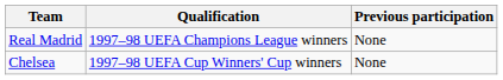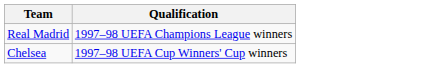 <table class="wikitable">
 <tr>
 <th>Team</th>
 <th>Qualification</th>
-<th>Previous participation</th>
 </tr>
 <tr>
 <td> <a href='#'>Real Madrid</a></td>
 <td><a href='#'>1997–98 UEFA Champions League</a> winners</td>
-<td>None</td>
 </tr>
 <tr>
 <td> <a href='#'>Chelsea</a></td>
 <td><a href='#'>1997–98 UEFA Cup Winners' Cup</a> winners</td>
-<td>None</td>
 </tr>
 </table>
